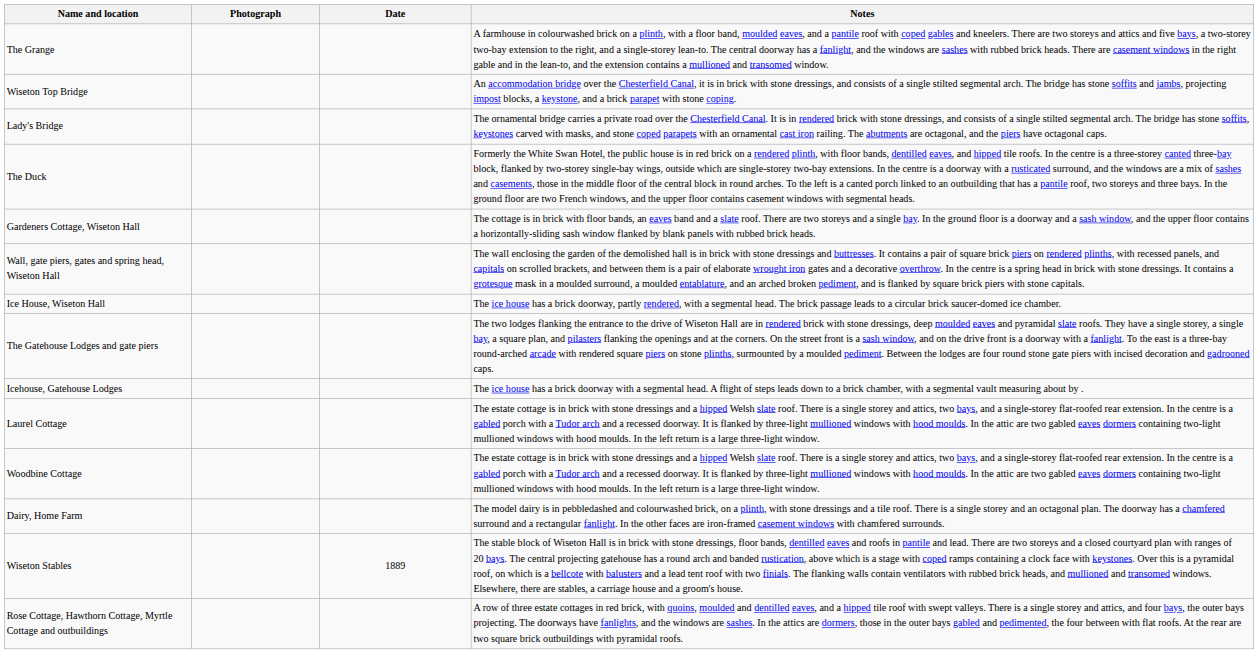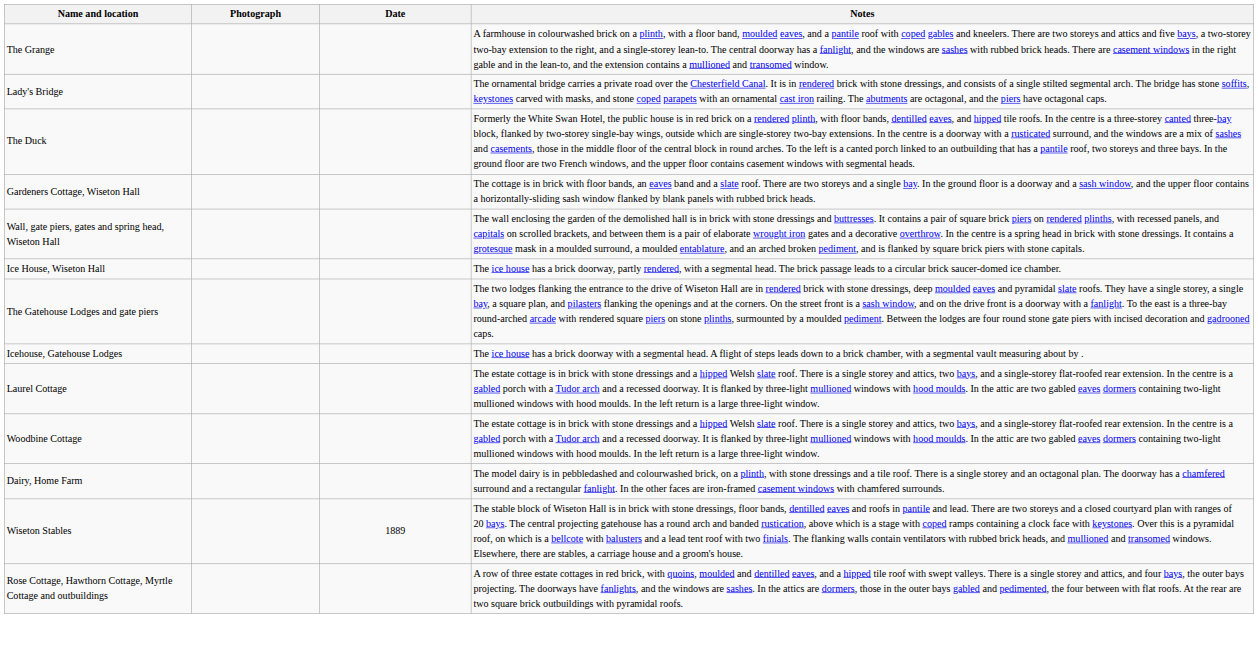 <table class="wikitable sortable plainrowheaders" style="width:100%; border:0px; text-align:left; line-height:150%">
 <tr>
 <th scope="col"  style="width:150px">Name and location</th>
 <th scope="col"  style="width:100px" class="unsortable">Photograph</th>
 <th scope="col"  style="width:120px">Date</th>
 <th scope="col"  style="width:650px" class="unsortable">Notes</th>
 </tr>
 <tr>
 <td>The Grange<br><small></small></td>
 <td></td>
 <td align="center"></td>
 <td>A farmhouse in colourwashed brick on a <a href='#'>plinth</a>, with a floor band, <a href='#'>moulded</a> <a href='#'>eaves</a>, and a <a href='#'>pantile</a> roof with <a href='#'>coped</a> <a href='#'>gables</a> and kneelers.  There are two storeys and attics and five <a href='#'>bays</a>, a two-storey two-bay extension to the right, and a single-storey lean-to.  The central doorway has a <a href='#'>fanlight</a>, and the windows are <a href='#'>sashes</a> with rubbed brick heads. There are <a href='#'>casement windows</a> in the right gable and in the lean-to, and the extension contains a <a href='#'>mullioned</a> and <a href='#'>transomed</a> window.</td>
-</tr>
-<tr>
-<td>Wiseton Top Bridge<br><small></small></td>
-<td></td>
-<td align="center"></td>
-<td>An <a href='#'>accommodation bridge</a> over the <a href='#'>Chesterfield Canal</a>, it is in brick with stone dressings, and consists of a single stilted segmental arch.  The bridge has stone <a href='#'>soffits</a> and <a href='#'>jambs</a>, projecting <a href='#'>impost</a> blocks, a <a href='#'>keystone</a>, and a brick <a href='#'>parapet</a> with stone <a href='#'>coping</a>.</td>
 </tr>
 <tr>
 <td>Lady's Bridge<br><small></small></td>
 <td></td>
 <td align="center"></td>
 <td>The ornamental bridge carries a private road over the <a href='#'>Chesterfield Canal</a>.  It is in <a href='#'>rendered</a> brick with stone dressings, and consists of a single stilted segmental arch.  The bridge has stone <a href='#'>soffits</a>, <a href='#'>keystones</a> carved with masks, and stone <a href='#'>coped</a> <a href='#'>parapets</a> with an ornamental <a href='#'>cast iron</a> railing.  The <a href='#'>abutments</a> are octagonal, and the <a href='#'>piers</a> have octagonal caps.</td>
 </tr>
 <tr>
 <td>The Duck<br><small></small></td>
 <td></td>
 <td align="center"></td>
 <td>Formerly the White Swan Hotel, the public house is in red brick on a <a href='#'>rendered</a> <a href='#'>plinth</a>, with floor bands, <a href='#'>dentilled</a> <a href='#'>eaves</a>, and <a href='#'>hipped</a> tile roofs.  In the centre is a three-storey <a href='#'>canted</a> three-<a href='#'>bay</a> block, flanked by two-storey single-bay wings, outside which are single-storey two-bay extensions.  In the centre is a doorway with a <a href='#'>rusticated</a> surround, and the windows are a mix of <a href='#'>sashes</a> and <a href='#'>casements</a>, those in the middle floor of the central block in round arches.  To the left is a canted porch linked to an outbuilding that has a <a href='#'>pantile</a> roof, two storeys and three bays.  In the ground floor are two French windows, and the upper floor contains casement windows with segmental heads.</td>
 </tr>
 <tr>
 <td>Gardeners Cottage, Wiseton Hall<br><small></small></td>
 <td></td>
 <td align="center"></td>
 <td>The cottage is in brick with floor bands, an <a href='#'>eaves</a> band and a <a href='#'>slate</a> roof.  There are two storeys and a single <a href='#'>bay</a>.  In the ground floor is a doorway and a <a href='#'>sash window</a>, and the upper floor contains a horizontally-sliding sash window flanked by blank panels with rubbed brick heads.</td>
 </tr>
 <tr>
 <td>Wall, gate piers, gates and spring head, Wiseton Hall<br><small></small></td>
 <td></td>
 <td align="center"></td>
 <td>The wall enclosing the garden of the demolished hall is in brick with stone dressings and <a href='#'>buttresses</a>.  It contains a pair of square brick <a href='#'>piers</a> on <a href='#'>rendered</a> <a href='#'>plinths</a>, with recessed panels, and <a href='#'>capitals</a> on scrolled brackets, and between them is a pair of elaborate <a href='#'>wrought iron</a> gates and a decorative <a href='#'>overthrow</a>.  In the centre is a spring head in brick with stone dressings.  It contains a <a href='#'>grotesque</a> mask in a moulded surround, a moulded <a href='#'>entablature</a>, and an arched broken <a href='#'>pediment</a>, and is flanked by square brick piers with stone capitals.</td>
 </tr>
 <tr>
 <td>Ice House, Wiseton Hall<br><small></small></td>
 <td></td>
 <td align="center"></td>
 <td>The <a href='#'>ice house</a> has a brick doorway, partly <a href='#'>rendered</a>, with a segmental head.  The brick passage leads to a circular brick saucer-domed ice chamber.</td>
 </tr>
 <tr>
 <td>The Gatehouse Lodges and gate piers<br><small></small></td>
 <td></td>
 <td align="center"></td>
 <td>The two lodges flanking the entrance to the drive of Wiseton Hall are in <a href='#'>rendered</a> brick with stone dressings, deep <a href='#'>moulded</a> <a href='#'>eaves</a> and pyramidal <a href='#'>slate</a> roofs.  They have a single storey, a single <a href='#'>bay</a>, a square plan, and <a href='#'>pilasters</a> flanking the openings and at the corners.  On the street front is a <a href='#'>sash window</a>, and on the drive front is a doorway with a <a href='#'>fanlight</a>.  To the east is a three-bay round-arched <a href='#'>arcade</a> with rendered square <a href='#'>piers</a> on stone <a href='#'>plinths</a>, surmounted by a moulded <a href='#'>pediment</a>.  Between the lodges are four round stone gate piers with incised decoration and <a href='#'>gadrooned</a> caps.</td>
 </tr>
 <tr>
 <td>Icehouse, Gatehouse Lodges<br><small></small></td>
 <td></td>
 <td align="center"></td>
 <td>The <a href='#'>ice house</a> has a brick doorway with a segmental head.  A flight of steps leads down to a brick chamber, with a segmental vault measuring about  by .</td>
 </tr>
 <tr>
 <td>Laurel Cottage<br><small></small></td>
 <td></td>
 <td align="center"></td>
 <td>The estate cottage is in brick with stone dressings and a <a href='#'>hipped</a> Welsh <a href='#'>slate</a> roof.  There is a single storey and attics, two <a href='#'>bays</a>, and a single-storey flat-roofed rear extension.  In the centre is a <a href='#'>gabled</a> porch with a <a href='#'>Tudor arch</a> and a recessed doorway.  It is flanked by three-light <a href='#'>mullioned</a> windows with <a href='#'>hood moulds</a>.  In the attic are two gabled <a href='#'>eaves</a> <a href='#'>dormers</a> containing two-light mullioned windows with hood moulds.  In the left return is a large three-light window.</td>
 </tr>
 <tr>
 <td>Woodbine Cottage<br><small></small></td>
 <td></td>
 <td align="center"></td>
 <td>The estate cottage is in brick with stone dressings and a <a href='#'>hipped</a> Welsh <a href='#'>slate</a> roof.  There is a single storey and attics, two <a href='#'>bays</a>, and a single-storey flat-roofed rear extension.  In the centre is a <a href='#'>gabled</a> porch with a <a href='#'>Tudor arch</a> and a recessed doorway.  It is flanked by three-light <a href='#'>mullioned</a> windows with <a href='#'>hood moulds</a>.  In the attic are two gabled <a href='#'>eaves</a> <a href='#'>dormers</a> containing two-light mullioned windows with hood moulds.  In the left return is a large three-light window.</td>
 </tr>
 <tr>
 <td>Dairy, Home Farm<br><small></small></td>
 <td></td>
 <td align="center"></td>
 <td>The model dairy is in pebbledashed and colourwashed brick, on a <a href='#'>plinth</a>, with stone dressings and a tile roof.  There is a single storey and an octagonal plan.  The doorway has a <a href='#'>chamfered</a> surround and a rectangular <a href='#'>fanlight</a>.  In the other faces are iron-framed <a href='#'>casement windows</a> with chamfered surrounds.</td>
 </tr>
 <tr>
 <td>Wiseton Stables<br><small></small></td>
 <td></td>
 <td align="center">1889</td>
 <td>The stable block of Wiseton Hall is in brick with stone dressings, floor bands, <a href='#'>dentilled</a> <a href='#'>eaves</a> and roofs in <a href='#'>pantile</a> and lead.  There are two storeys and a closed courtyard plan with ranges of 20 <a href='#'>bays</a>. The central projecting gatehouse has a round arch and banded <a href='#'>rustication</a>, above which is a stage with <a href='#'>coped</a> ramps containing a clock face with <a href='#'>keystones</a>.  Over this is a pyramidal roof, on which is a <a href='#'>bellcote</a> with <a href='#'>balusters</a> and a lead tent roof with two <a href='#'>finials</a>.  The flanking walls contain ventilators with rubbed brick heads, and <a href='#'>mullioned</a> and <a href='#'>transomed</a> windows.  Elsewhere, there are stables, a carriage house and a groom's house.</td>
 </tr>
 <tr>
 <td>Rose Cottage, Hawthorn Cottage, Myrtle Cottage and outbuildings<br><small></small></td>
 <td></td>
 <td align="center"></td>
 <td>A row of three estate cottages in red brick, with <a href='#'>quoins</a>, <a href='#'>moulded</a> and <a href='#'>dentilled</a> <a href='#'>eaves</a>, and a <a href='#'>hipped</a> tile roof with swept valleys.  There is a single storey and attics, and four <a href='#'>bays</a>, the outer bays projecting.  The doorways have <a href='#'>fanlights</a>, and the windows are <a href='#'>sashes</a>.  In the attics are <a href='#'>dormers</a>, those in the outer bays <a href='#'>gabled</a> and <a href='#'>pedimented</a>, the four between with flat roofs.  At the rear are two square brick outbuildings with pyramidal roofs.</td>
 </tr>
 <tr>
 </tr>
 </table>
